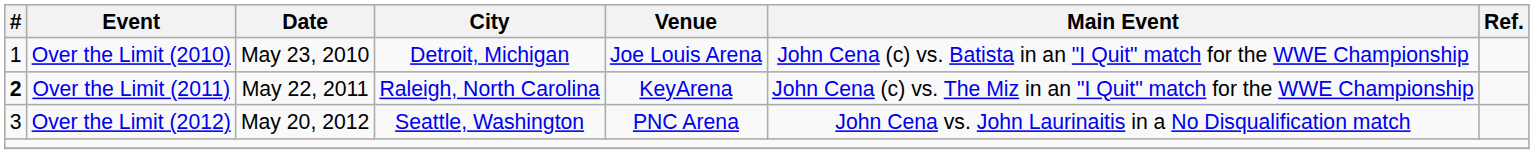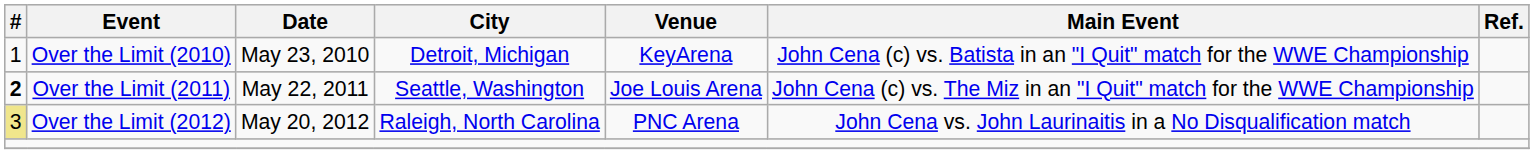 <table class="sortable wikitable succession-box" style="font-size:85%; text-align:center;">
 <tr>
 <th>#</th>
 <th>Event</th>
 <th>Date</th>
 <th>City</th>
 <th>Venue</th>
 <th>Main Event</th>
 <th>Ref.</th>
 </tr>
 <tr>
 <td>1</td>
 <td><a href='#'>Over the Limit (2010)</a></td>
 <td>May 23, 2010</td>
 <td><a href='#'>Detroit, Michigan</a></td>
-<td><a href='#'>Joe Louis Arena</a></td>
+<td><a href='#'>KeyArena</a></td>
 <td><a href='#'>John Cena</a> (c) vs. <a href='#'>Batista</a> in an <a href='#'>"I Quit" match</a> for the <a href='#'>WWE Championship</a></td>
 <td></td>
 </tr>
 <tr>
 <td><strong>2</strong></td>
 <td><a href='#'>Over the Limit (2011)</a></td>
 <td>May 22, 2011</td>
-<td><a href='#'>Raleigh, North Carolina</a></td>
-<td><a href='#'>KeyArena</a></td>
+<td><a href='#'>Seattle, Washington</a></td>
+<td><a href='#'>Joe Louis Arena</a></td>
 <td><a href='#'>John Cena</a> (c) vs. <a href='#'>The Miz</a> in an <a href='#'>"I Quit" match</a> for the <a href='#'>WWE Championship</a></td>
 <td></td>
 </tr>
 <tr>
-<td>3</td>
+<td style="background: khaki;">3</td>
 <td><a href='#'>Over the Limit (2012)</a></td>
 <td>May 20, 2012</td>
-<td><a href='#'>Seattle, Washington</a></td>
+<td><a href='#'>Raleigh, North Carolina</a></td>
 <td><a href='#'>PNC Arena</a></td>
 <td><a href='#'>John Cena</a> vs. <a href='#'>John Laurinaitis</a> in a <a href='#'>No Disqualification match</a></td>
 <td></td>
 </tr>
 <tr>
 <td colspan="10"></td>
 </tr>
 <tr>
 </tr>
 </table>
